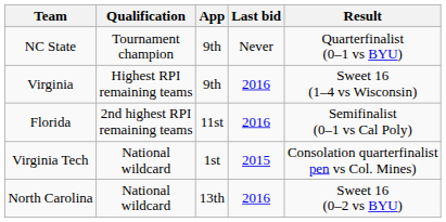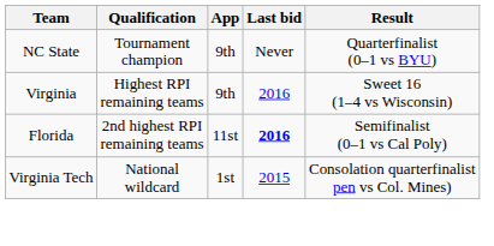 <table class="wikitable sortable" style="text-align:center">
 <tr>
 <th>Team</th>
 <th>Qualification</th>
 <th>App</th>
 <th>Last bid</th>
 <th>Result</th>
 </tr>
 <tr>
 <td>NC State</td>
 <td>Tournament<br>champion</td>
 <td>9th</td>
 <td>Never</td>
 <td>Quarterfinalist<br>(0–1 vs <a href='#'>BYU</a>)</td>
 </tr>
 <tr>
 <td>Virginia</td>
 <td>Highest RPI<br>remaining teams</td>
 <td>9th</td>
 <td><a href='#'>2016</a></td>
 <td>Sweet 16<br>(1–4 vs Wisconsin)</td>
 </tr>
 <tr>
 <td>Florida</td>
 <td>2nd highest RPI<br>remaining teams</td>
 <td>11st</td>
-<td><a href='#'>2016</a></td>
+<td><strong><a href='#'>2016</a></strong></td>
 <td>Semifinalist<br>(0–1 vs Cal Poly)</td>
 </tr>
 <tr>
 <td>Virginia Tech</td>
 <td>National<br>wildcard</td>
 <td>1st</td>
 <td><a href='#'>2015</a></td>
 <td>Consolation quarterfinalist<br><a href='#'>pen</a> vs Col. Mines)</td>
 </tr>
-<tr>
-<td>North Carolina</td>
-<td>National<br>wildcard</td>
-<td>13th</td>
-<td><a href='#'>2016</a></td>
-<td>Sweet 16<br>(0–2 vs <a href='#'>BYU</a>)</td>
-</tr>
 </table>
